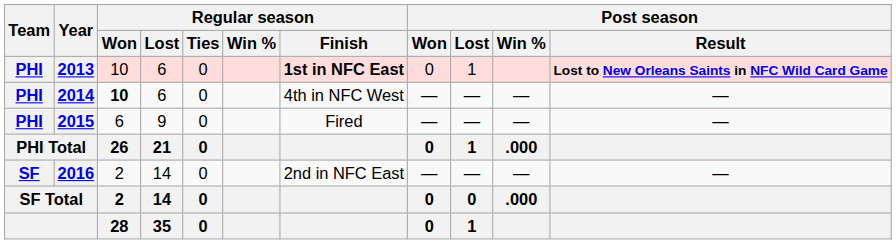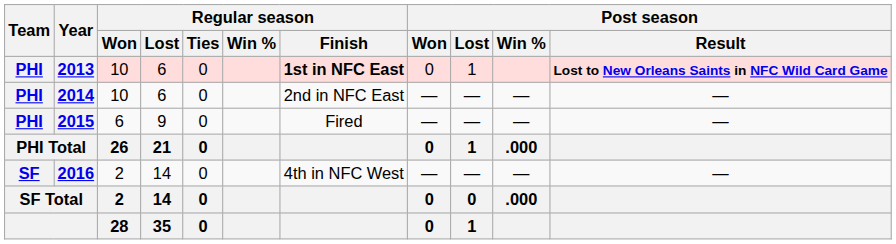 <table class="wikitable" style="font-size: 95%; text-align:center;">
 <tr>
 <th rowspan="2">Team</th>
 <th rowspan="2">Year</th>
 <th colspan="5">Regular season</th>
 <th colspan="4">Post season</th>
 </tr>
 <tr>
 <th>Won</th>
 <th>Lost</th>
 <th>Ties</th>
 <th>Win %</th>
 <th>Finish</th>
 <th>Won</th>
 <th>Lost</th>
 <th>Win %</th>
 <th>Result</th>
 </tr>
 <tr style="background:#fdd;">
 <th><a href='#'>PHI</a></th>
 <th><a href='#'>2013</a></th>
 <td>10</td>
 <td>6</td>
 <td>0</td>
 <td></td>
 <td><strong>1st in NFC East</strong></td>
 <td>0</td>
 <td>1</td>
 <td></td>
 <td><small><strong>Lost to <a href='#'>New Orleans Saints</a> in <a href='#'>NFC Wild Card Game</a></strong></small></td>
 </tr>
 <tr>
 <th><a href='#'>PHI</a></th>
 <th><a href='#'>2014</a></th>
-<td><strong>10</strong></td>
+<td>10</td>
 <td>6</td>
 <td>0</td>
 <td></td>
-<td>4th in NFC West</td>
+<td>2nd in NFC East</td>
 <td>—</td>
 <td>—</td>
 <td>—</td>
 <td>—</td>
 </tr>
 <tr>
 <th><a href='#'>PHI</a></th>
 <th><a href='#'>2015</a></th>
 <td>6</td>
 <td>9</td>
 <td>0</td>
 <td></td>
 <td>Fired</td>
 <td>—</td>
 <td>—</td>
 <td>—</td>
 <td>—</td>
 </tr>
 <tr>
 <th colspan="2">PHI Total</th>
 <th>26</th>
 <th>21</th>
 <th>0</th>
 <th></th>
 <th></th>
 <th>0</th>
 <th>1</th>
 <th>.000</th>
 <th></th>
 </tr>
 <tr>
 <th><a href='#'>SF</a></th>
 <th><a href='#'>2016</a></th>
 <td>2</td>
 <td>14</td>
 <td>0</td>
 <td></td>
-<td>2nd in NFC East</td>
+<td>4th in NFC West</td>
 <td>—</td>
 <td>—</td>
 <td>—</td>
 <td>—</td>
 </tr>
 <tr>
 <th colspan="2">SF Total</th>
 <th>2</th>
 <th>14</th>
 <th>0</th>
 <th></th>
 <th></th>
 <th>0</th>
 <th>0</th>
 <th>.000</th>
 <th></th>
 </tr>
 <tr>
 <th colspan="2"></th>
 <th>28</th>
 <th>35</th>
 <th>0</th>
 <th></th>
 <th></th>
 <th>0</th>
 <th>1</th>
 <th></th>
 <th></th>
 </tr>
 </table>
